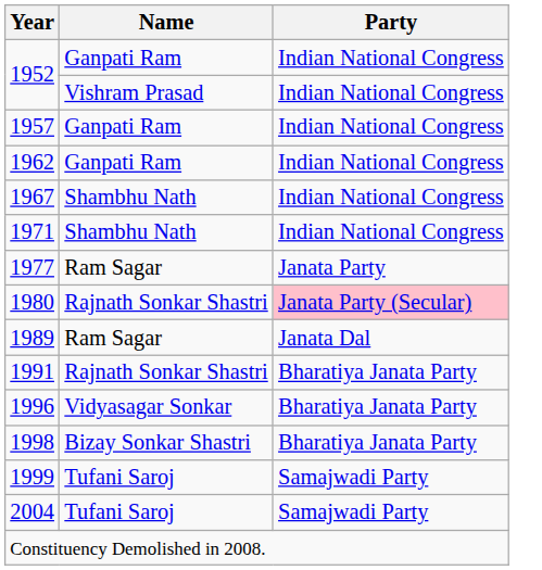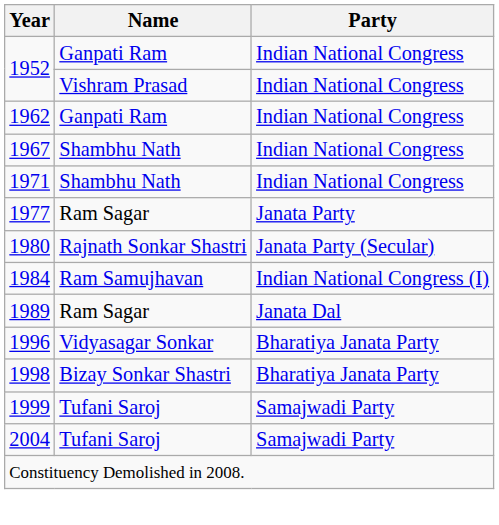 <table class="wikitable sortable">
 <tr>
 <th>Year</th>
 <th>Name</th>
 <th>Party</th>
 </tr>
 <tr>
 <td rowspan="2"><a href='#'>1952</a></td>
 <td><a href='#'>Ganpati Ram</a></td>
 <td><a href='#'>Indian National Congress</a></td>
 </tr>
 <tr>
 <td><a href='#'>Vishram Prasad</a></td>
-<td><a href='#'>Indian National Congress</a></td>
-</tr>
-<tr>
-<td><a href='#'>1957</a></td>
-<td><a href='#'>Ganpati Ram</a></td>
 <td><a href='#'>Indian National Congress</a></td>
 </tr>
 <tr>
 <td><a href='#'>1962</a></td>
 <td><a href='#'>Ganpati Ram</a></td>
 <td><a href='#'>Indian National Congress</a></td>
 </tr>
 <tr>
 <td><a href='#'>1967</a></td>
 <td><a href='#'>Shambhu Nath</a></td>
 <td><a href='#'>Indian National Congress</a></td>
 </tr>
 <tr>
 <td><a href='#'>1971</a></td>
 <td><a href='#'>Shambhu Nath</a></td>
 <td><a href='#'>Indian National Congress</a></td>
 </tr>
 <tr>
 <td><a href='#'>1977</a></td>
 <td>Ram Sagar</td>
 <td><a href='#'>Janata Party</a></td>
 </tr>
 <tr>
 <td><a href='#'>1980</a></td>
 <td><a href='#'>Rajnath Sonkar Shastri</a></td>
-<td style="background: pink;"><a href='#'>Janata Party (Secular)</a></td>
+<td><a href='#'>Janata Party (Secular)</a></td>
+</tr>
+<tr>
+<td><a href='#'>1984</a></td>
+<td><a href='#'>Ram Samujhavan</a></td>
+<td><a href='#'>Indian National Congress (I)</a></td>
 </tr>
 <tr>
 <td><a href='#'>1989</a></td>
 <td>Ram Sagar</td>
 <td><a href='#'>Janata Dal</a></td>
-</tr>
-<tr>
-<td><a href='#'>1991</a></td>
-<td><a href='#'>Rajnath Sonkar Shastri</a></td>
-<td><a href='#'>Bharatiya Janata Party</a></td>
 </tr>
 <tr>
 <td><a href='#'>1996</a></td>
 <td><a href='#'>Vidyasagar Sonkar</a></td>
 <td><a href='#'>Bharatiya Janata Party</a></td>
 </tr>
 <tr>
 <td><a href='#'>1998</a></td>
 <td><a href='#'>Bizay Sonkar Shastri</a></td>
 <td><a href='#'>Bharatiya Janata Party</a></td>
 </tr>
 <tr>
 <td><a href='#'>1999</a></td>
 <td><a href='#'>Tufani Saroj</a></td>
 <td><a href='#'>Samajwadi Party</a></td>
 </tr>
 <tr>
 <td><a href='#'>2004</a></td>
 <td><a href='#'>Tufani Saroj</a></td>
 <td><a href='#'>Samajwadi Party</a></td>
 </tr>
 <tr>
 <td colspan="3"><small>Constituency Demolished in 2008.</small></td>
 </tr>
 </table>
